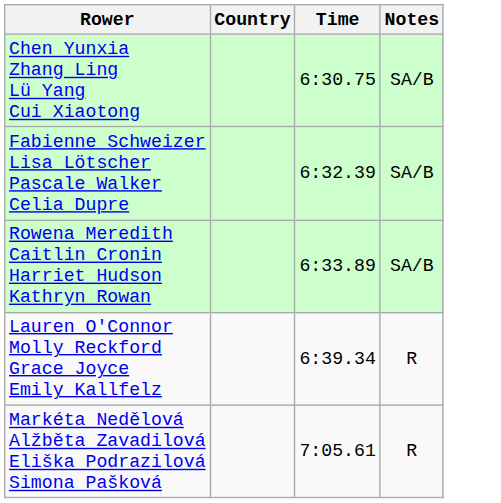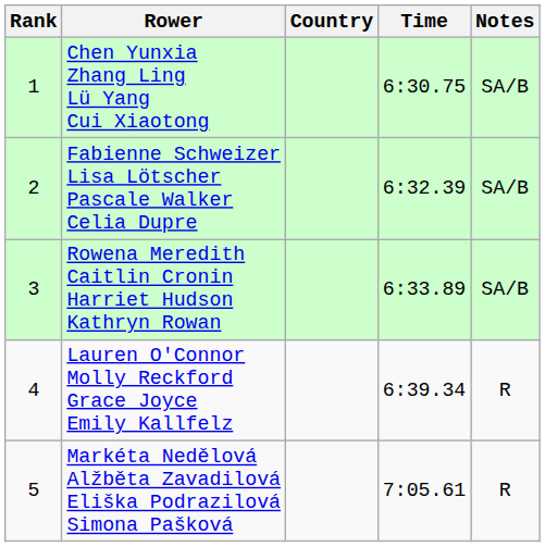 <table class="wikitable" style="text-align:center">
 <tr>
+<th>Rank</th>
 <th>Rower</th>
 <th>Country</th>
 <th>Time</th>
 <th>Notes</th>
 </tr>
 <tr bgcolor=ccffcc>
+<td>1</td>
 <td align="left"><a href='#'>Chen Yunxia</a><br><a href='#'>Zhang Ling</a><br><a href='#'>Lü Yang</a><br><a href='#'>Cui Xiaotong</a></td>
 <td align="left"></td>
 <td>6:30.75</td>
 <td>SA/B</td>
 </tr>
 <tr bgcolor=ccffcc>
+<td>2</td>
 <td align="left"><a href='#'>Fabienne Schweizer</a><br><a href='#'>Lisa Lötscher</a><br><a href='#'>Pascale Walker</a><br><a href='#'>Celia Dupre</a></td>
 <td align="left"></td>
 <td>6:32.39</td>
 <td>SA/B</td>
 </tr>
 <tr bgcolor=ccffcc>
+<td>3</td>
 <td align="left"><a href='#'>Rowena Meredith</a><br><a href='#'>Caitlin Cronin</a><br><a href='#'>Harriet Hudson</a><br><a href='#'>Kathryn Rowan</a></td>
 <td align="left"></td>
 <td>6:33.89</td>
 <td>SA/B</td>
 </tr>
 <tr>
+<td>4</td>
 <td align="left"><a href='#'>Lauren O'Connor</a><br><a href='#'>Molly Reckford</a><br><a href='#'>Grace Joyce</a><br><a href='#'>Emily Kallfelz </a></td>
 <td align="left"></td>
 <td>6:39.34</td>
 <td>R</td>
 </tr>
 <tr>
+<td>5</td>
 <td align="left"><a href='#'>Markéta Nedělová</a><br><a href='#'>Alžběta Zavadilová</a><br><a href='#'>Eliška Podrazilová </a><br><a href='#'>Simona Pašková</a></td>
 <td align="left"></td>
 <td>7:05.61</td>
 <td>R</td>
 </tr>
 </table>
